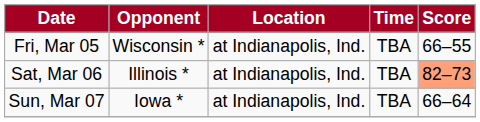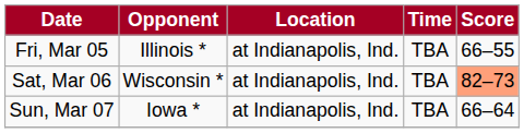 <table class="wikitable" style="text-align:center">
 <tr>
 <th style="background:#A50024;color:white;">Date</th>
 <th style="background:#A50024;color:white;">Opponent</th>
 <th style="background:#A50024;color:white;">Location</th>
 <th style="background:#A50024;color:white;">Time</th>
 <th style="background:#A50024;color:white;">Score</th>
 </tr>
 <tr>
 <td>Fri, Mar 05</td>
-<td>Wisconsin *</td>
+<td>Illinois *</td>
 <td>at Indianapolis, Ind.</td>
 <td>TBA</td>
 <td>66–55</td>
 </tr>
 <tr>
 <td>Sat, Mar 06</td>
-<td>Illinois *</td>
+<td>Wisconsin *</td>
 <td>at Indianapolis, Ind.</td>
 <td>TBA</td>
 <td style="background: lightsalmon;">82–73</td>
 </tr>
 <tr>
 <td>Sun, Mar 07</td>
 <td>Iowa *</td>
 <td>at Indianapolis, Ind.</td>
 <td>TBA</td>
 <td>66–64</td>
 </tr>
 <tr>
 </tr>
 </table>
